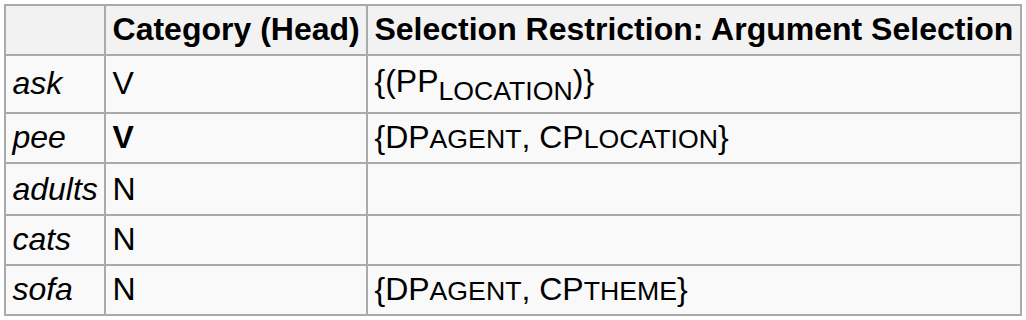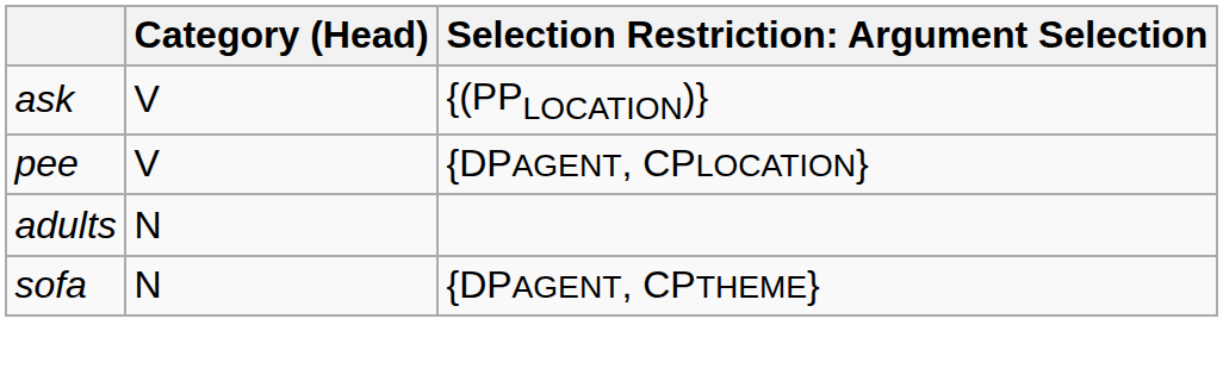 <table class="wikitable">
 <tr>
 <th></th>
 <th>Category (Head)</th>
 <th>Selection Restriction: Argument Selection</th>
 </tr>
 <tr>
 <td><em>ask</em></td>
 <td>V</td>
 <td>{(PP<sub>LOCATION</sub>)}</td>
 </tr>
 <tr>
 <td><em>pee</em></td>
-<td><strong>V</strong></td>
+<td>V</td>
 <td>{DP<small>AGENT</small>, CP<small>LOCATION</small>}</td>
 </tr>
 <tr>
 <td><em>adults</em></td>
-<td>N</td>
-<td></td>
-</tr>
-<tr>
-<td><em>cats</em></td>
 <td>N</td>
 <td></td>
 </tr>
 <tr>
 <td><em>sofa</em></td>
 <td>N</td>
 <td>{DP<small>AGENT</small>, CP<small>THEME</small>}</td>
 </tr>
 </table>
